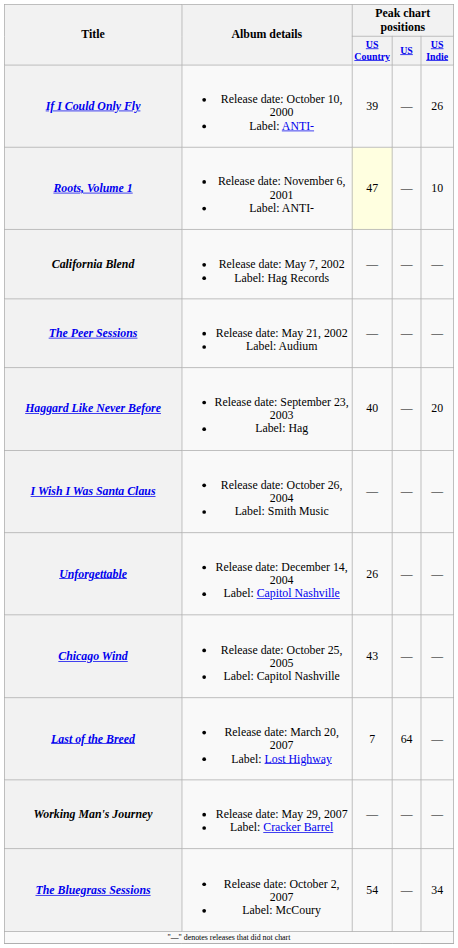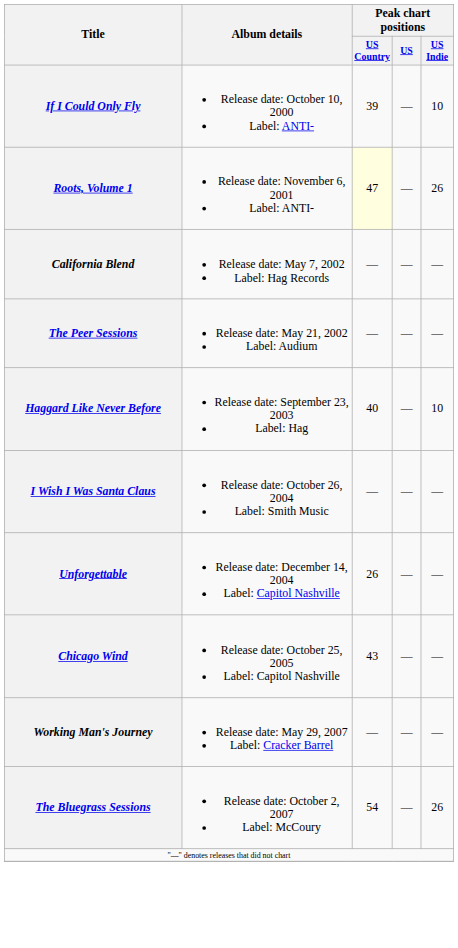 <table class="wikitable plainrowheaders" style="text-align:center;">
 <tr>
 <th rowspan="2" style="width:22em;">Title</th>
 <th rowspan="2" style="width:20em;">Album details</th>
 <th colspan="3">Peak chart<br>positions</th>
 </tr>
 <tr style="font-size:smaller;">
 <th width="45"><a href='#'>US Country</a></th>
 <th width="45"><a href='#'>US</a></th>
 <th width="45"><a href='#'>US Indie</a></th>
 </tr>
 <tr>
 <th scope="row"><em><a href='#'>If I Could Only Fly</a></em></th>
 <td><br><ul><li>Release date: October 10, 2000</li><li>Label: <a href='#'>ANTI-</a></li></ul></td>
 <td>39</td>
 <td>—</td>
-<td>26</td>
+<td>10</td>
 </tr>
 <tr>
 <th scope="row"><em><a href='#'>Roots, Volume 1</a></em></th>
 <td><br><ul><li>Release date: November 6, 2001</li><li>Label: ANTI-</li></ul></td>
 <td style="background: lightyellow;">47</td>
 <td>—</td>
-<td>10</td>
+<td>26</td>
 </tr>
 <tr>
 <th scope="row"><em>California Blend</em> </th>
 <td><br><ul><li>Release date: May 7, 2002</li><li>Label: Hag Records</li></ul></td>
 <td>—</td>
 <td>—</td>
 <td>—</td>
 </tr>
 <tr>
 <th scope="row"><em><a href='#'>The Peer Sessions</a></em></th>
 <td><br><ul><li>Release date: May 21, 2002</li><li>Label: Audium</li></ul></td>
 <td>—</td>
 <td>—</td>
 <td>—</td>
 </tr>
 <tr>
 <th scope="row"><em><a href='#'>Haggard Like Never Before</a></em></th>
 <td><br><ul><li>Release date: September 23, 2003</li><li>Label: Hag</li></ul></td>
 <td>40</td>
 <td>—</td>
-<td>20</td>
+<td>10</td>
 </tr>
 <tr>
 <th scope="row"><em><a href='#'>I Wish I Was Santa Claus</a></em></th>
 <td><br><ul><li>Release date: October 26, 2004</li><li>Label: Smith Music</li></ul></td>
 <td>—</td>
 <td>—</td>
 <td>—</td>
 </tr>
 <tr>
 <th scope="row"><em><a href='#'>Unforgettable</a></em></th>
 <td><br><ul><li>Release date: December 14, 2004</li><li>Label: <a href='#'>Capitol Nashville</a></li></ul></td>
 <td>26</td>
 <td>—</td>
 <td>—</td>
 </tr>
 <tr>
 <th scope="row"><em><a href='#'>Chicago Wind</a></em></th>
 <td><br><ul><li>Release date: October 25, 2005</li><li>Label: Capitol Nashville</li></ul></td>
 <td>43</td>
 <td>—</td>
 <td>—</td>
 </tr>
 <tr>
-<th scope="row"><em><a href='#'>Last of the Breed</a></em> </th>
-<td><br><ul><li>Release date: March 20, 2007</li><li>Label: <a href='#'>Lost Highway</a></li></ul></td>
-<td>7</td>
-<td>64</td>
-<td>—</td>
-</tr>
-<tr>
 <th scope="row"><em>Working Man's Journey</em></th>
 <td><br><ul><li>Release date: May 29, 2007</li><li>Label: <a href='#'>Cracker Barrel</a></li></ul></td>
 <td>—</td>
 <td>—</td>
 <td>—</td>
 </tr>
 <tr>
 <th scope="row"><em><a href='#'>The Bluegrass Sessions</a></em></th>
 <td><br><ul><li>Release date: October 2, 2007</li><li>Label: McCoury</li></ul></td>
 <td>54</td>
 <td>—</td>
-<td>34</td>
+<td>26</td>
 </tr>
 <tr>
 <td colspan="5" style="font-size: 8pt">"—" denotes releases that did not chart</td>
 </tr>
 <tr>
 </tr>
 </table>
